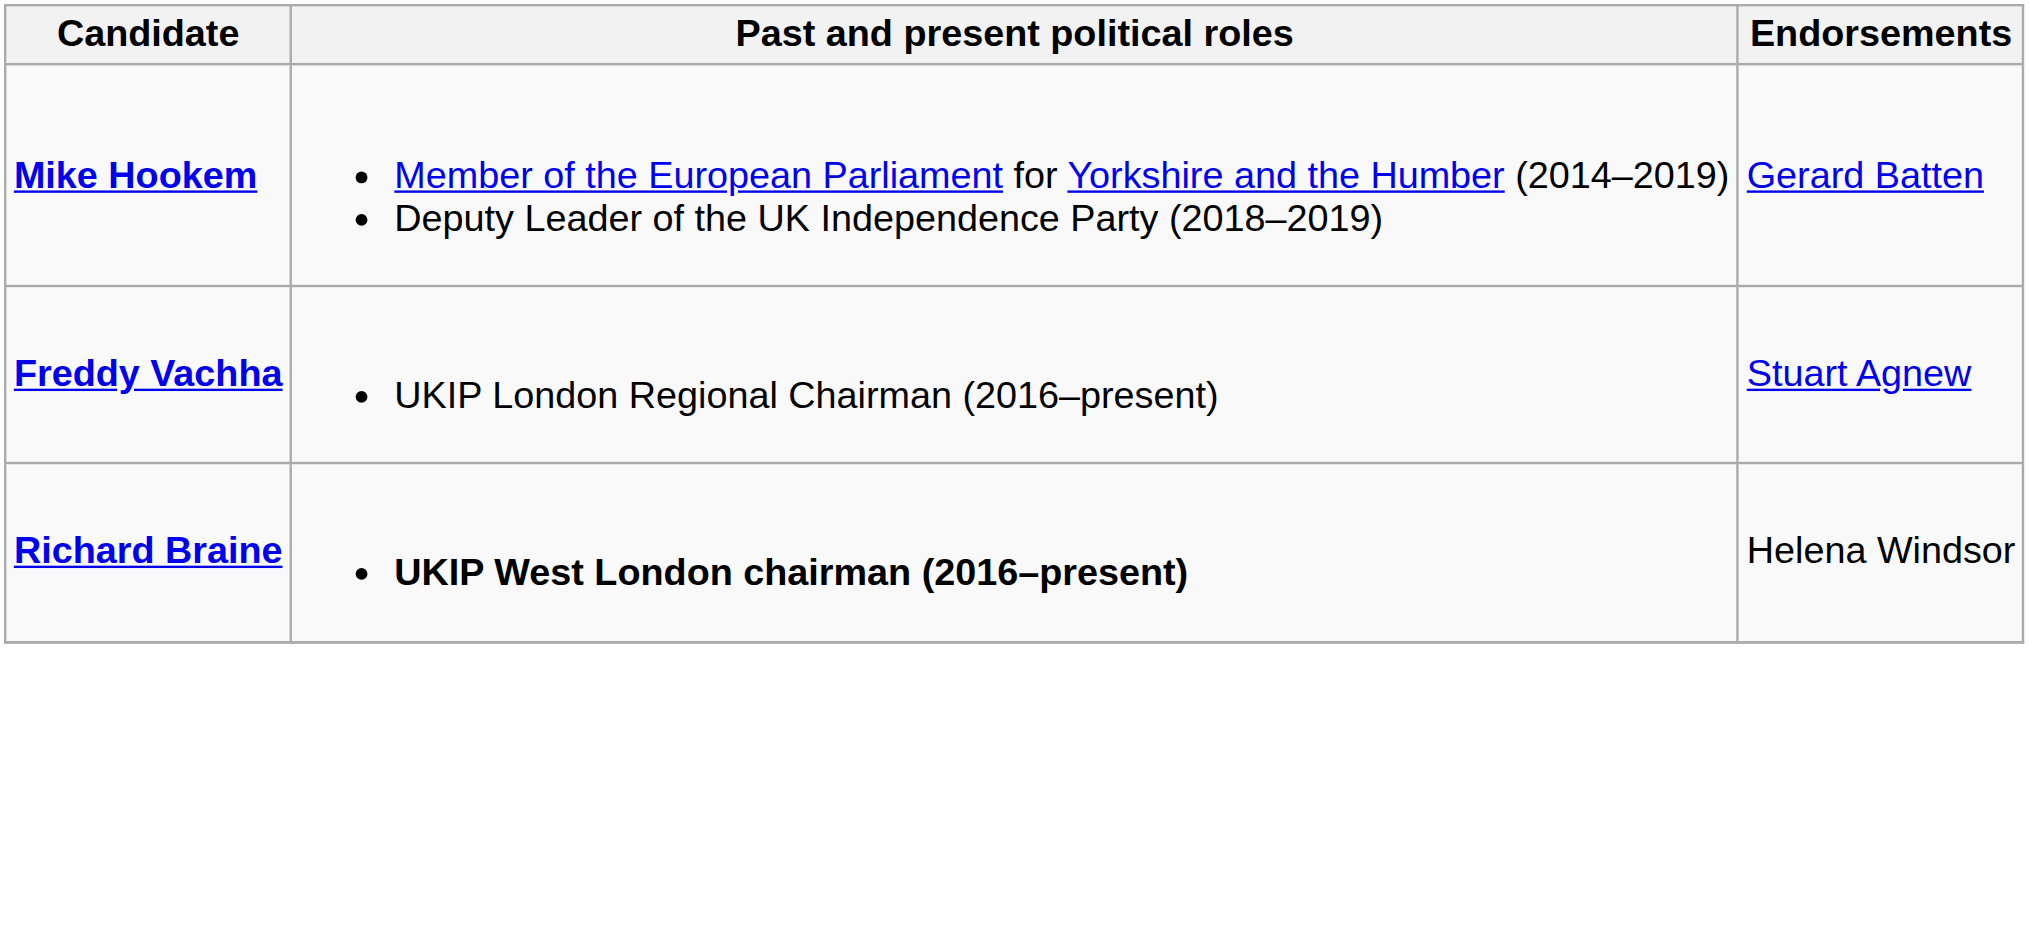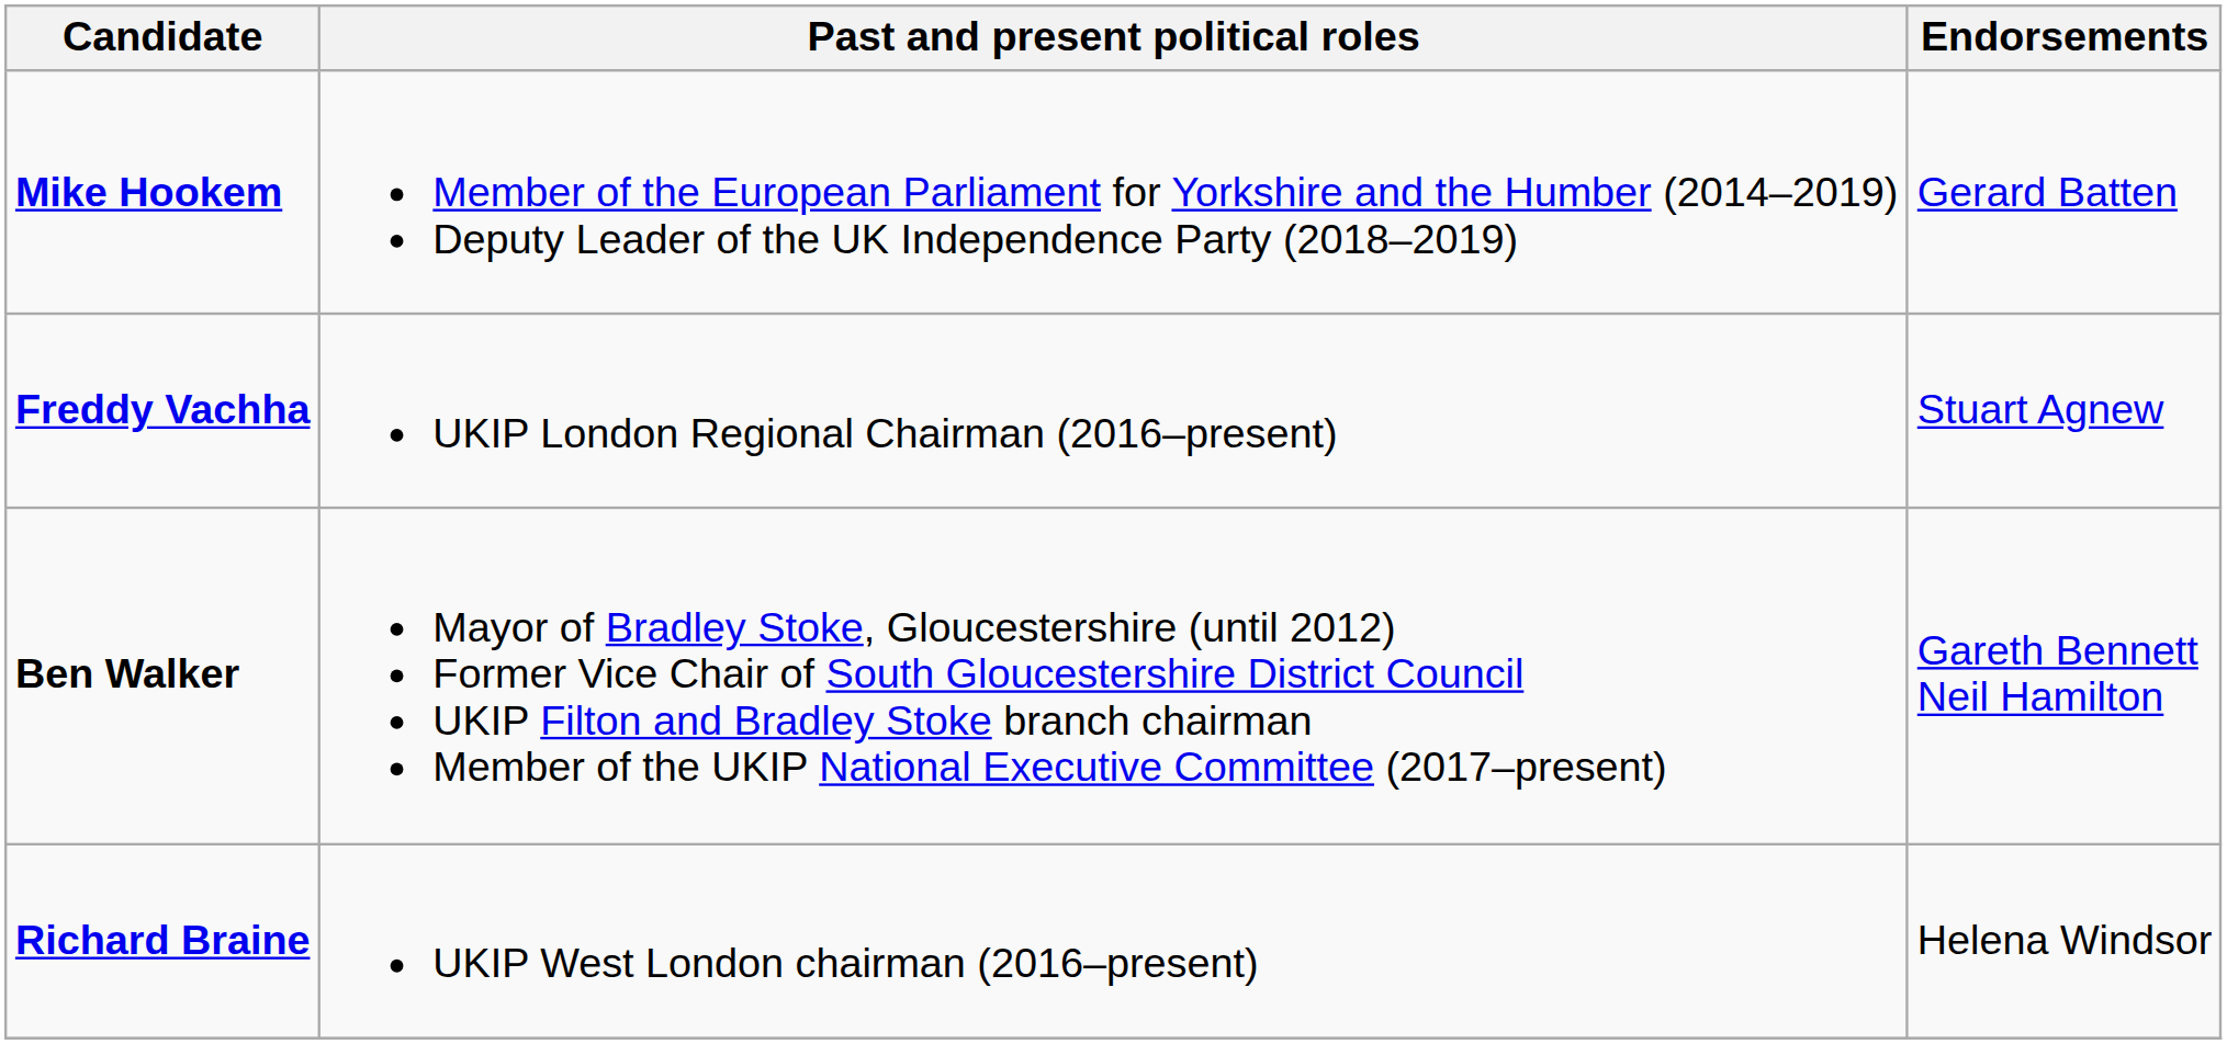 <table class="wikitable">
 <tr>
 <th>Candidate</th>
 <th>Past and present political roles</th>
 <th>Endorsements</th>
 </tr>
 <tr>
 <td><strong><a href='#'>Mike Hookem</a></strong></td>
 <td><br><ul><li><a href='#'>Member of the European Parliament</a> for <a href='#'>Yorkshire and the Humber</a> (2014–2019)</li><li>Deputy Leader of the UK Independence Party (2018–2019)</li></ul></td>
 <td><a href='#'>Gerard Batten</a></td>
 </tr>
 <tr>
 <td><strong><a href='#'>Freddy Vachha</a></strong></td>
 <td><br><ul><li>UKIP London Regional Chairman (2016–present)</li></ul></td>
 <td><a href='#'>Stuart Agnew</a></td>
 </tr>
 <tr>
+<td><strong>Ben Walker</strong></td>
+<td><br><ul><li>Mayor of <a href='#'>Bradley Stoke</a>, Gloucestershire (until 2012)</li><li>Former Vice Chair of <a href='#'>South Gloucestershire District Council</a></li><li>UKIP <a href='#'>Filton and Bradley Stoke</a> branch chairman</li><li>Member of the UKIP <a href='#'>National Executive Committee</a> (2017–present)</li></ul></td>
+<td><a href='#'>Gareth Bennett</a><br><a href='#'>Neil Hamilton</a></td>
+</tr>
+<tr>
 <td><strong><a href='#'>Richard Braine</a></strong></td>
-<td><strong><br><ul><li>UKIP West London chairman (2016–present)</li></ul></strong></td>
+<td><br><ul><li>UKIP West London chairman (2016–present)</li></ul></td>
 <td>Helena Windsor</td>
 </tr>
 <tr>
 </tr>
 </table>
